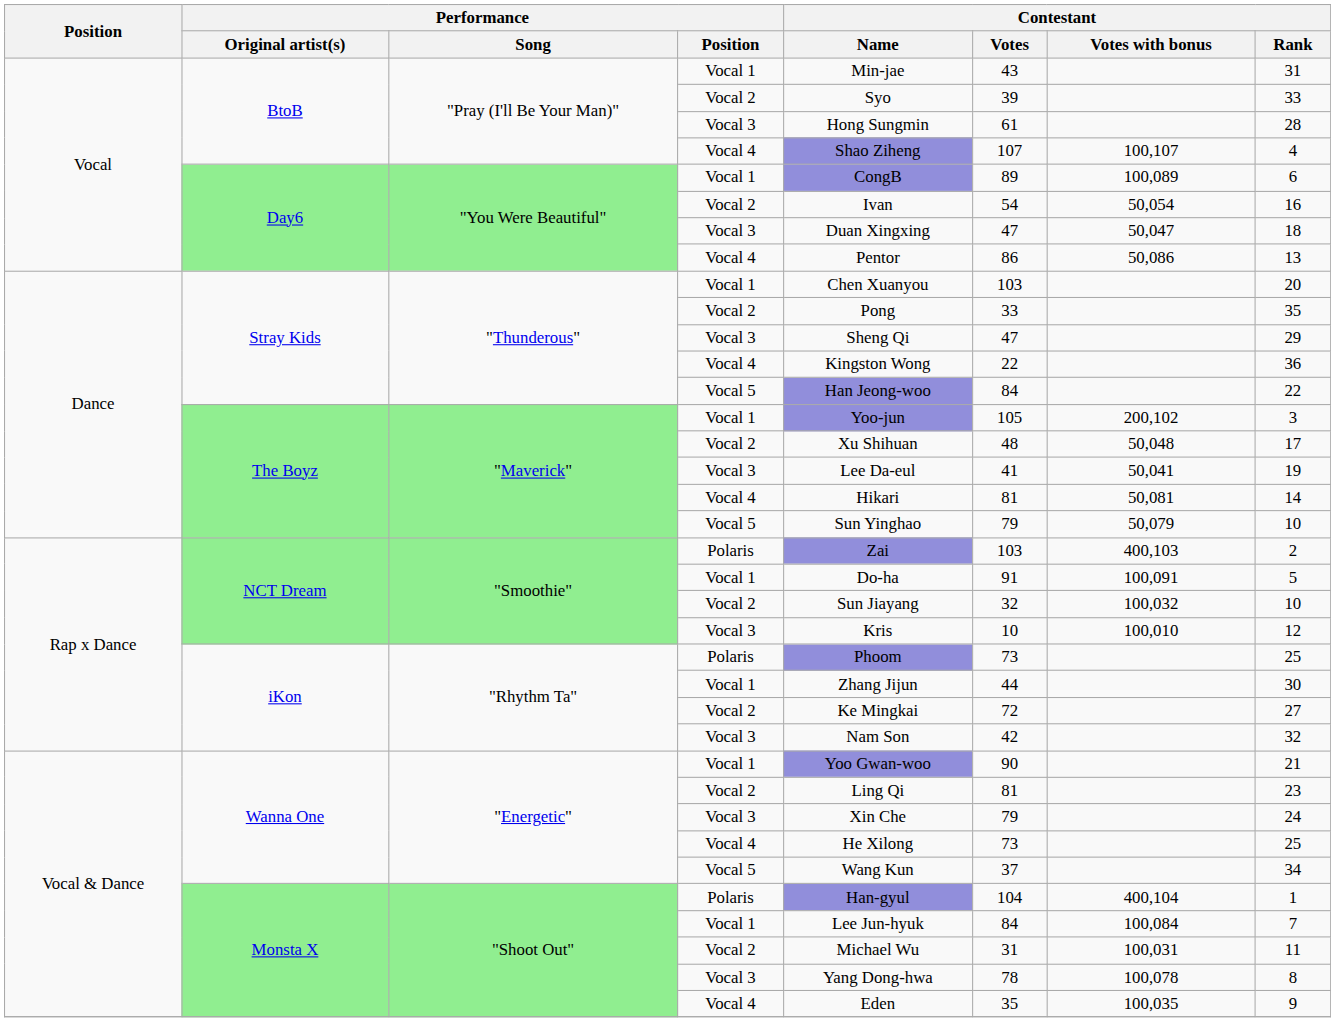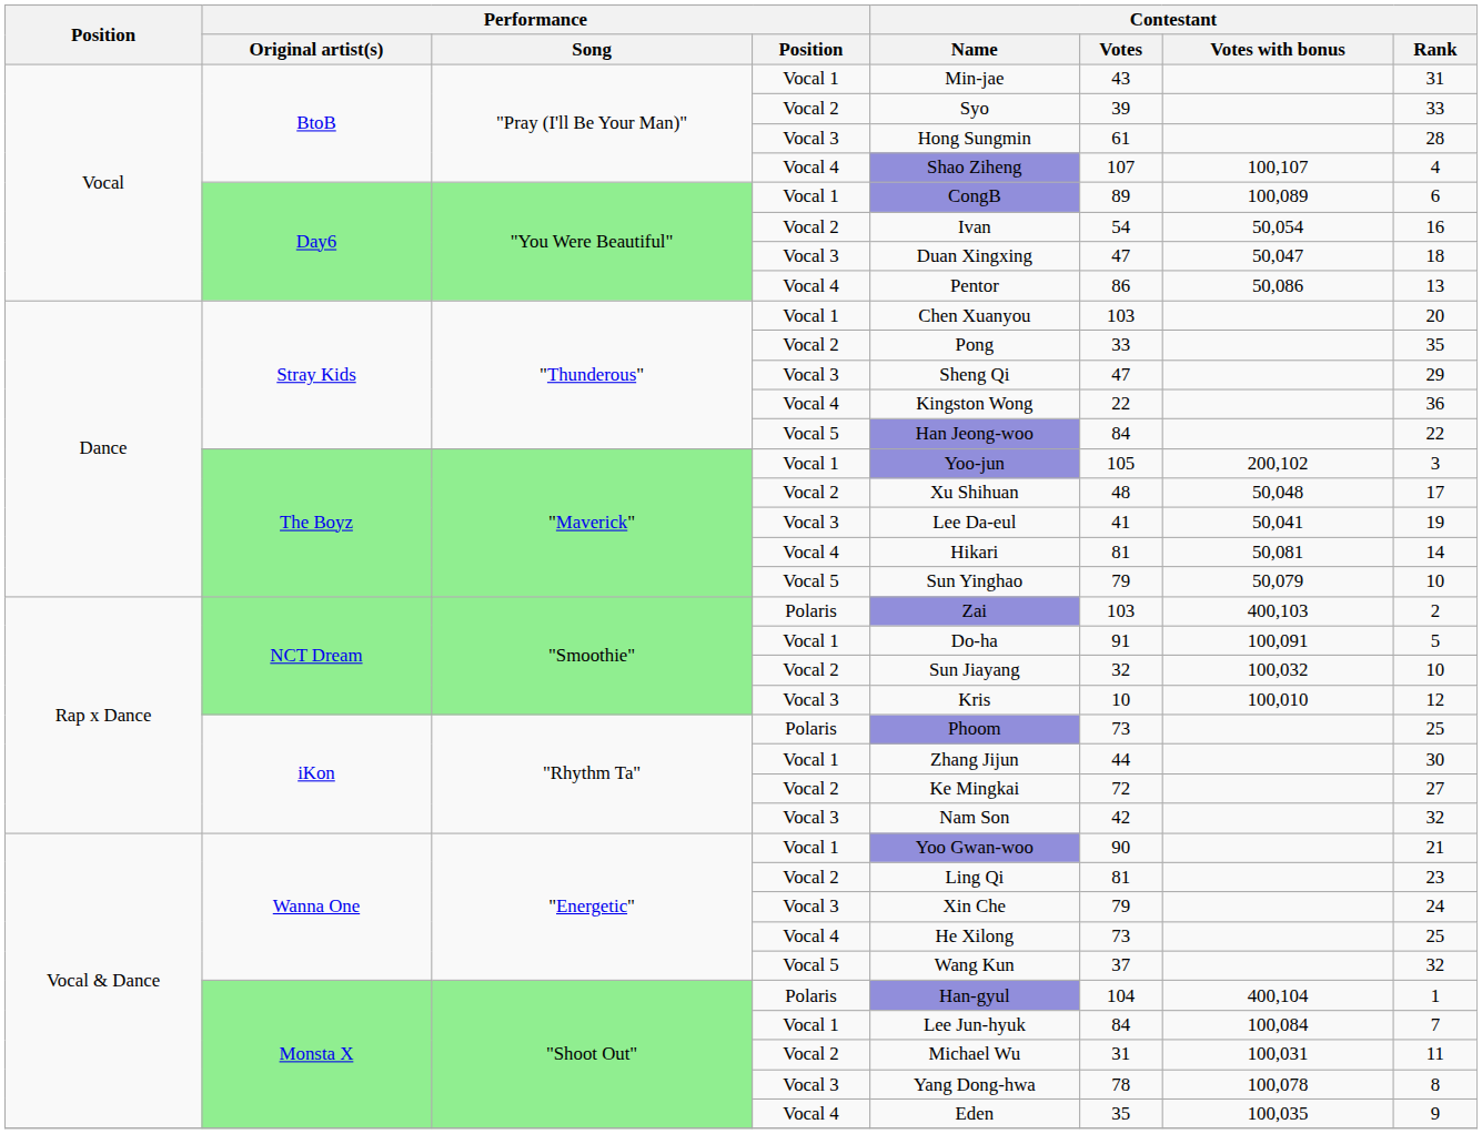 <table class="wikitable collapsible sortable" style="width:100%; text-align:center">
 <tr>
 <th rowspan="2">Position</th>
 <th colspan="3">Performance</th>
 <th colspan="5">Contestant</th>
 </tr>
 <tr>
 <th>Original artist(s)</th>
 <th>Song</th>
 <th>Position</th>
 <th>Name</th>
 <th>Votes</th>
 <th>Votes with bonus</th>
 <th>Rank</th>
 </tr>
 <tr>
 <td rowspan="8">Vocal</td>
 <td rowspan="4"><a href='#'>BtoB</a></td>
 <td rowspan="4">"Pray (I'll Be Your Man)"</td>
 <td>Vocal 1</td>
 <td>Min-jae</td>
 <td>43</td>
 <td></td>
 <td>31</td>
 </tr>
 <tr>
 <td>Vocal 2</td>
 <td>Syo</td>
 <td>39</td>
 <td></td>
 <td>33</td>
 </tr>
 <tr>
 <td>Vocal 3</td>
 <td>Hong Sungmin</td>
 <td>61</td>
 <td></td>
 <td>28</td>
 </tr>
 <tr>
 <td>Vocal 4</td>
 <td style="background:#918EDB">Shao Ziheng</td>
 <td>107</td>
 <td>100,107</td>
 <td>4</td>
 </tr>
 <tr>
 <td rowspan="4" style="background:#90EE90"><a href='#'>Day6</a></td>
 <td rowspan="4" style="background:#90EE90">"You Were Beautiful"</td>
 <td>Vocal 1</td>
 <td style="background:#918EDB">CongB</td>
 <td>89</td>
 <td>100,089</td>
 <td>6</td>
 </tr>
 <tr>
 <td>Vocal 2</td>
 <td>Ivan</td>
 <td>54</td>
 <td>50,054</td>
 <td>16</td>
 </tr>
 <tr>
 <td>Vocal 3</td>
 <td>Duan Xingxing</td>
 <td>47</td>
 <td>50,047</td>
 <td>18</td>
 </tr>
 <tr>
 <td>Vocal 4</td>
 <td>Pentor</td>
 <td>86</td>
 <td>50,086</td>
 <td>13</td>
 </tr>
 <tr>
 <td rowspan="10">Dance</td>
 <td rowspan="5"><a href='#'>Stray Kids</a></td>
 <td rowspan="5">"<a href='#'>Thunderous</a>"</td>
 <td>Vocal 1</td>
 <td>Chen Xuanyou</td>
 <td>103</td>
 <td></td>
 <td>20</td>
 </tr>
 <tr>
 <td>Vocal 2</td>
 <td>Pong</td>
 <td>33</td>
 <td></td>
 <td>35</td>
 </tr>
 <tr>
 <td>Vocal 3</td>
 <td>Sheng Qi</td>
 <td>47</td>
 <td></td>
 <td>29</td>
 </tr>
 <tr>
 <td>Vocal 4</td>
 <td>Kingston Wong</td>
 <td>22</td>
 <td></td>
 <td>36</td>
 </tr>
 <tr>
 <td>Vocal 5</td>
 <td style="background:#918EDB">Han Jeong-woo</td>
 <td>84</td>
 <td></td>
 <td>22</td>
 </tr>
 <tr>
 <td rowspan="5" style="background:#90EE90"><a href='#'>The Boyz</a></td>
 <td rowspan="5" style="background:#90EE90">"<a href='#'>Maverick</a>"</td>
 <td>Vocal 1</td>
 <td style="background:#918EDB">Yoo-jun</td>
 <td>105</td>
 <td>200,102</td>
 <td>3</td>
 </tr>
 <tr>
 <td>Vocal 2</td>
 <td>Xu Shihuan</td>
 <td>48</td>
 <td>50,048</td>
 <td>17</td>
 </tr>
 <tr>
 <td>Vocal 3</td>
 <td>Lee Da-eul</td>
 <td>41</td>
 <td>50,041</td>
 <td>19</td>
 </tr>
 <tr>
 <td>Vocal 4</td>
 <td>Hikari</td>
 <td>81</td>
 <td>50,081</td>
 <td>14</td>
 </tr>
 <tr>
 <td>Vocal 5</td>
 <td>Sun Yinghao</td>
 <td>79</td>
 <td>50,079</td>
 <td>10</td>
 </tr>
 <tr>
 <td rowspan="8">Rap x Dance</td>
 <td rowspan="4" style="background:#90EE90"><a href='#'>NCT Dream</a></td>
 <td rowspan="4" style="background:#90EE90">"Smoothie"</td>
 <td>Polaris</td>
 <td style="background:#918EDB">Zai</td>
 <td>103</td>
 <td>400,103</td>
 <td>2</td>
 </tr>
 <tr>
 <td>Vocal 1</td>
 <td>Do-ha</td>
 <td>91</td>
 <td>100,091</td>
 <td>5</td>
 </tr>
 <tr>
 <td>Vocal 2</td>
 <td>Sun Jiayang</td>
 <td>32</td>
 <td>100,032</td>
 <td>10</td>
 </tr>
 <tr>
 <td>Vocal 3</td>
 <td>Kris</td>
 <td>10</td>
 <td>100,010</td>
 <td>12</td>
 </tr>
 <tr>
 <td rowspan="4"><a href='#'>iKon</a></td>
 <td rowspan="4">"Rhythm Ta"</td>
 <td>Polaris</td>
 <td style="background:#918EDB">Phoom</td>
 <td>73</td>
 <td></td>
 <td>25</td>
 </tr>
 <tr>
 <td>Vocal 1</td>
 <td>Zhang Jijun</td>
 <td>44</td>
 <td></td>
 <td>30</td>
 </tr>
 <tr>
 <td>Vocal 2</td>
 <td>Ke Mingkai</td>
 <td>72</td>
 <td></td>
 <td>27</td>
 </tr>
 <tr>
 <td>Vocal 3</td>
 <td>Nam Son</td>
 <td>42</td>
 <td></td>
 <td>32</td>
 </tr>
 <tr>
 <td rowspan="10">Vocal & Dance</td>
 <td rowspan="5"><a href='#'>Wanna One</a></td>
 <td rowspan="5">"<a href='#'>Energetic</a>"</td>
 <td>Vocal 1</td>
 <td style="background:#918EDB">Yoo Gwan-woo</td>
 <td>90</td>
 <td></td>
 <td>21</td>
 </tr>
 <tr>
 <td>Vocal 2</td>
 <td>Ling Qi</td>
 <td>81</td>
 <td></td>
 <td>23</td>
 </tr>
 <tr>
 <td>Vocal 3</td>
 <td>Xin Che</td>
 <td>79</td>
 <td></td>
 <td>24</td>
 </tr>
 <tr>
 <td>Vocal 4</td>
 <td>He Xilong</td>
 <td>73</td>
 <td></td>
 <td>25</td>
 </tr>
 <tr>
 <td>Vocal 5</td>
 <td>Wang Kun</td>
 <td>37</td>
 <td></td>
-<td>34</td>
+<td>32</td>
 </tr>
 <tr>
 <td rowspan="5" style="background:#90EE90"><a href='#'>Monsta X</a></td>
 <td rowspan="5" style="background:#90EE90">"Shoot Out"</td>
 <td>Polaris</td>
 <td style="background:#918EDB">Han-gyul</td>
 <td>104</td>
 <td>400,104</td>
 <td>1</td>
 </tr>
 <tr>
 <td>Vocal 1</td>
 <td>Lee Jun-hyuk</td>
 <td>84</td>
 <td>100,084</td>
 <td>7</td>
 </tr>
 <tr>
 <td>Vocal 2</td>
 <td>Michael Wu</td>
 <td>31</td>
 <td>100,031</td>
 <td>11</td>
 </tr>
 <tr>
 <td>Vocal 3</td>
 <td>Yang Dong-hwa</td>
 <td>78</td>
 <td>100,078</td>
 <td>8</td>
 </tr>
 <tr>
 <td>Vocal 4</td>
 <td>Eden</td>
 <td>35</td>
 <td>100,035</td>
 <td>9</td>
 </tr>
 <tr>
 </tr>
 </table>
